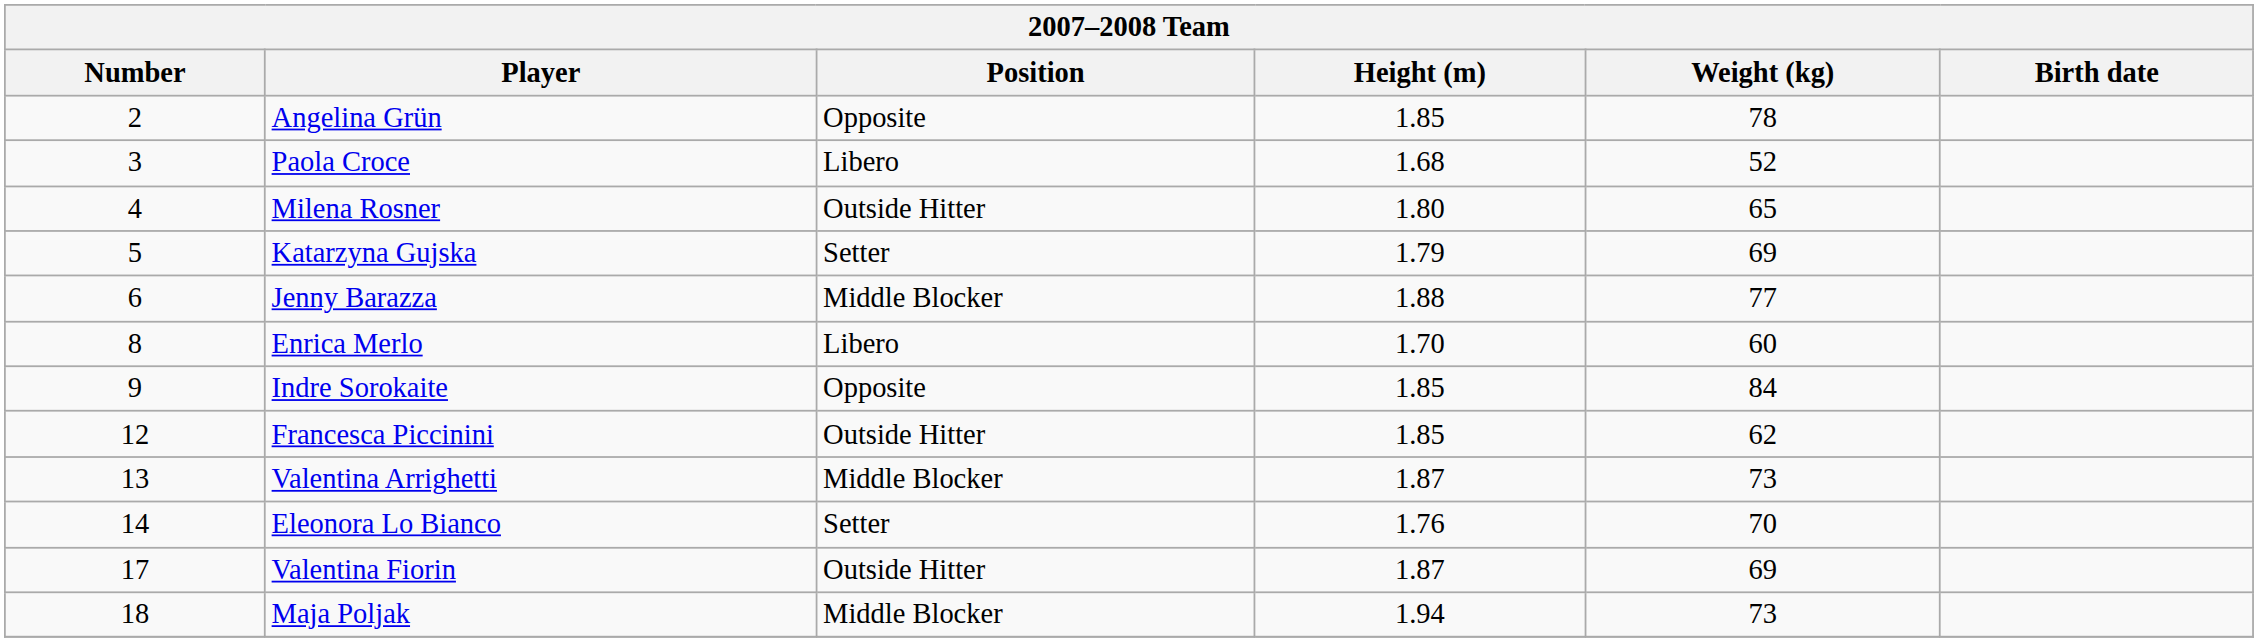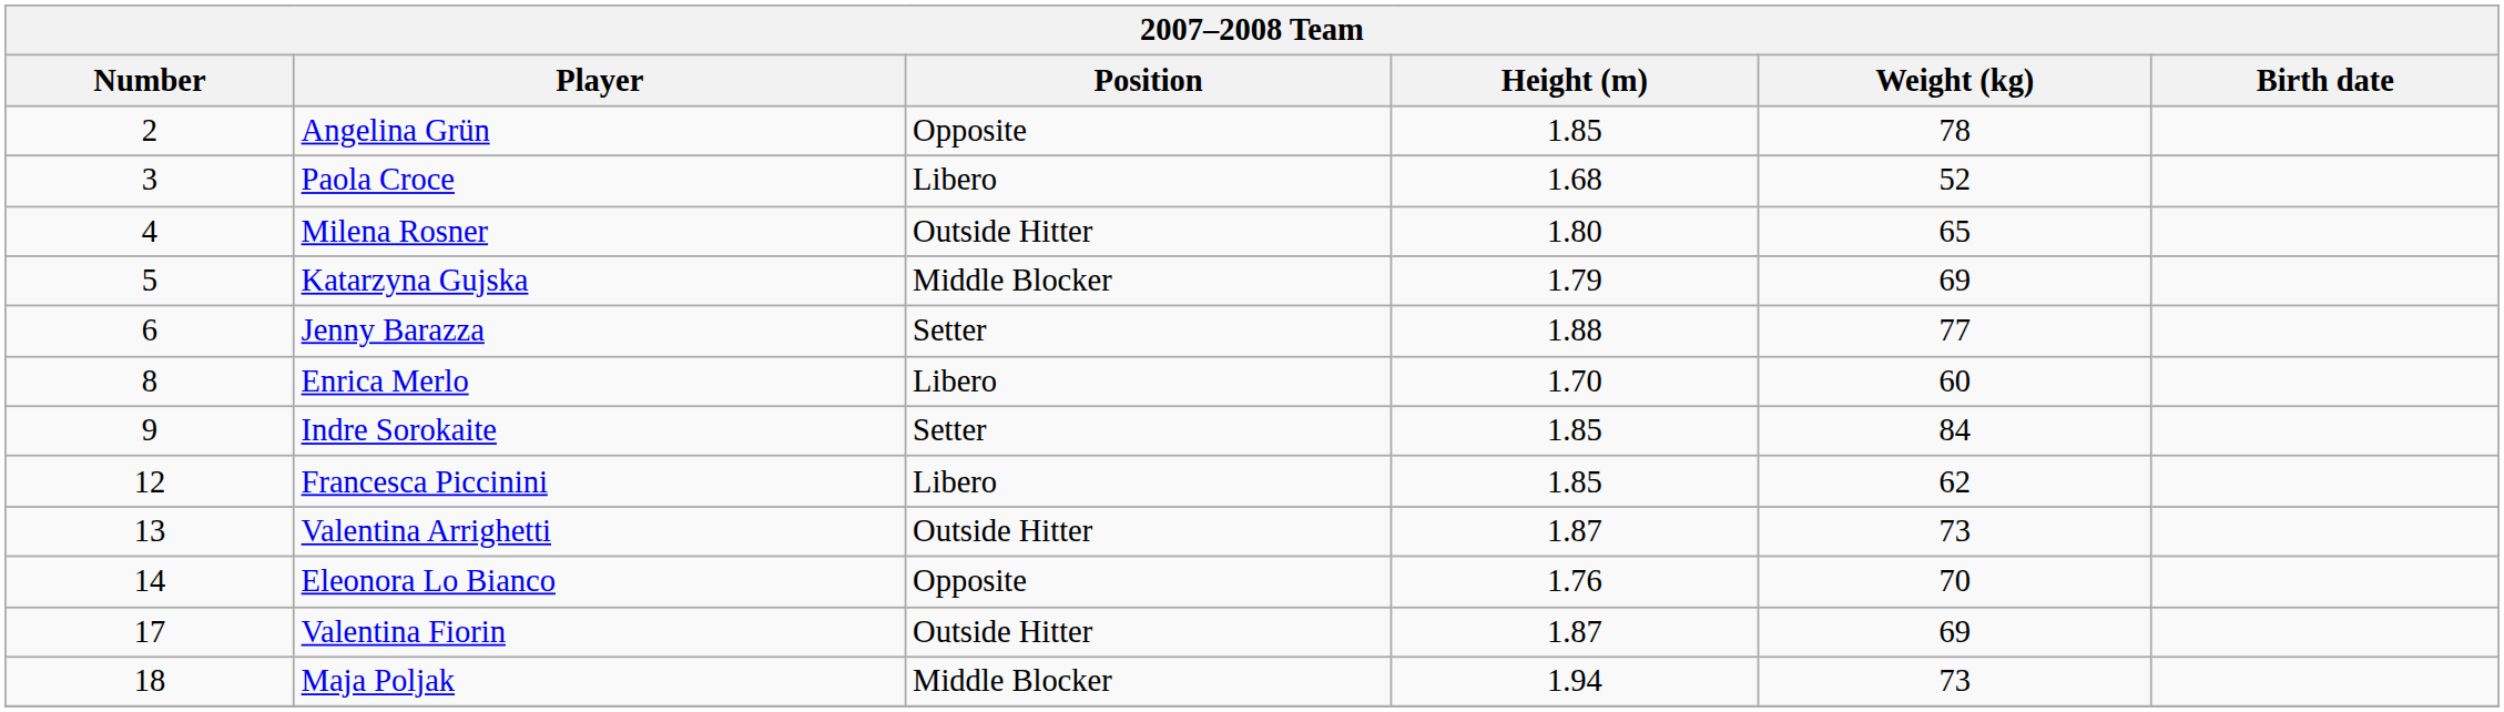 <table class="wikitable" style="width:100%;">
 <tr>
 <th colspan=6><strong>2007–2008 Team</strong></th>
 </tr>
 <tr>
 <th>Number</th>
 <th>Player</th>
 <th>Position</th>
 <th>Height (m)</th>
 <th>Weight (kg)</th>
 <th>Birth date</th>
 </tr>
 <tr>
 <td align=center>2</td>
 <td> <a href='#'>Angelina Grün</a></td>
 <td>Opposite</td>
 <td align=center>1.85</td>
 <td align=center>78</td>
 <td></td>
 </tr>
 <tr>
 <td align=center>3</td>
 <td> <a href='#'>Paola Croce</a></td>
 <td>Libero</td>
 <td align=center>1.68</td>
 <td align=center>52</td>
 <td></td>
 </tr>
 <tr>
 <td align=center>4</td>
 <td> <a href='#'>Milena Rosner</a></td>
 <td>Outside Hitter</td>
 <td align=center>1.80</td>
 <td align=center>65</td>
 <td></td>
 </tr>
 <tr>
 <td align=center>5</td>
 <td> <a href='#'>Katarzyna Gujska</a></td>
-<td>Setter</td>
+<td>Middle Blocker</td>
 <td align=center>1.79</td>
 <td align=center>69</td>
 <td></td>
 </tr>
 <tr>
 <td align=center>6</td>
 <td> <a href='#'>Jenny Barazza</a></td>
-<td>Middle Blocker</td>
+<td>Setter</td>
 <td align=center>1.88</td>
 <td align=center>77</td>
 <td></td>
 </tr>
 <tr>
 <td align=center>8</td>
 <td> <a href='#'>Enrica Merlo</a></td>
 <td>Libero</td>
 <td align=center>1.70</td>
 <td align=center>60</td>
 <td></td>
 </tr>
 <tr>
 <td align=center>9</td>
 <td> <a href='#'>Indre Sorokaite</a></td>
-<td>Opposite</td>
+<td>Setter</td>
 <td align=center>1.85</td>
 <td align=center>84</td>
 <td></td>
 </tr>
 <tr>
 <td align=center>12</td>
 <td> <a href='#'>Francesca Piccinini</a></td>
-<td>Outside Hitter</td>
+<td>Libero</td>
 <td align=center>1.85</td>
 <td align=center>62</td>
 <td></td>
 </tr>
 <tr>
 <td align=center>13</td>
 <td> <a href='#'>Valentina Arrighetti</a></td>
-<td>Middle Blocker</td>
+<td>Outside Hitter</td>
 <td align=center>1.87</td>
 <td align=center>73</td>
 <td></td>
 </tr>
 <tr>
 <td align=center>14</td>
 <td> <a href='#'>Eleonora Lo Bianco</a></td>
-<td>Setter</td>
+<td>Opposite</td>
 <td align=center>1.76</td>
 <td align=center>70</td>
 <td></td>
 </tr>
 <tr>
 <td align=center>17</td>
 <td> <a href='#'>Valentina Fiorin</a></td>
 <td>Outside Hitter</td>
 <td align=center>1.87</td>
 <td align=center>69</td>
 <td></td>
 </tr>
 <tr>
 <td align=center>18</td>
 <td> <a href='#'>Maja Poljak</a></td>
 <td>Middle Blocker</td>
 <td align=center>1.94</td>
 <td align=center>73</td>
 <td></td>
 </tr>
 <tr>
 </tr>
 </table>
